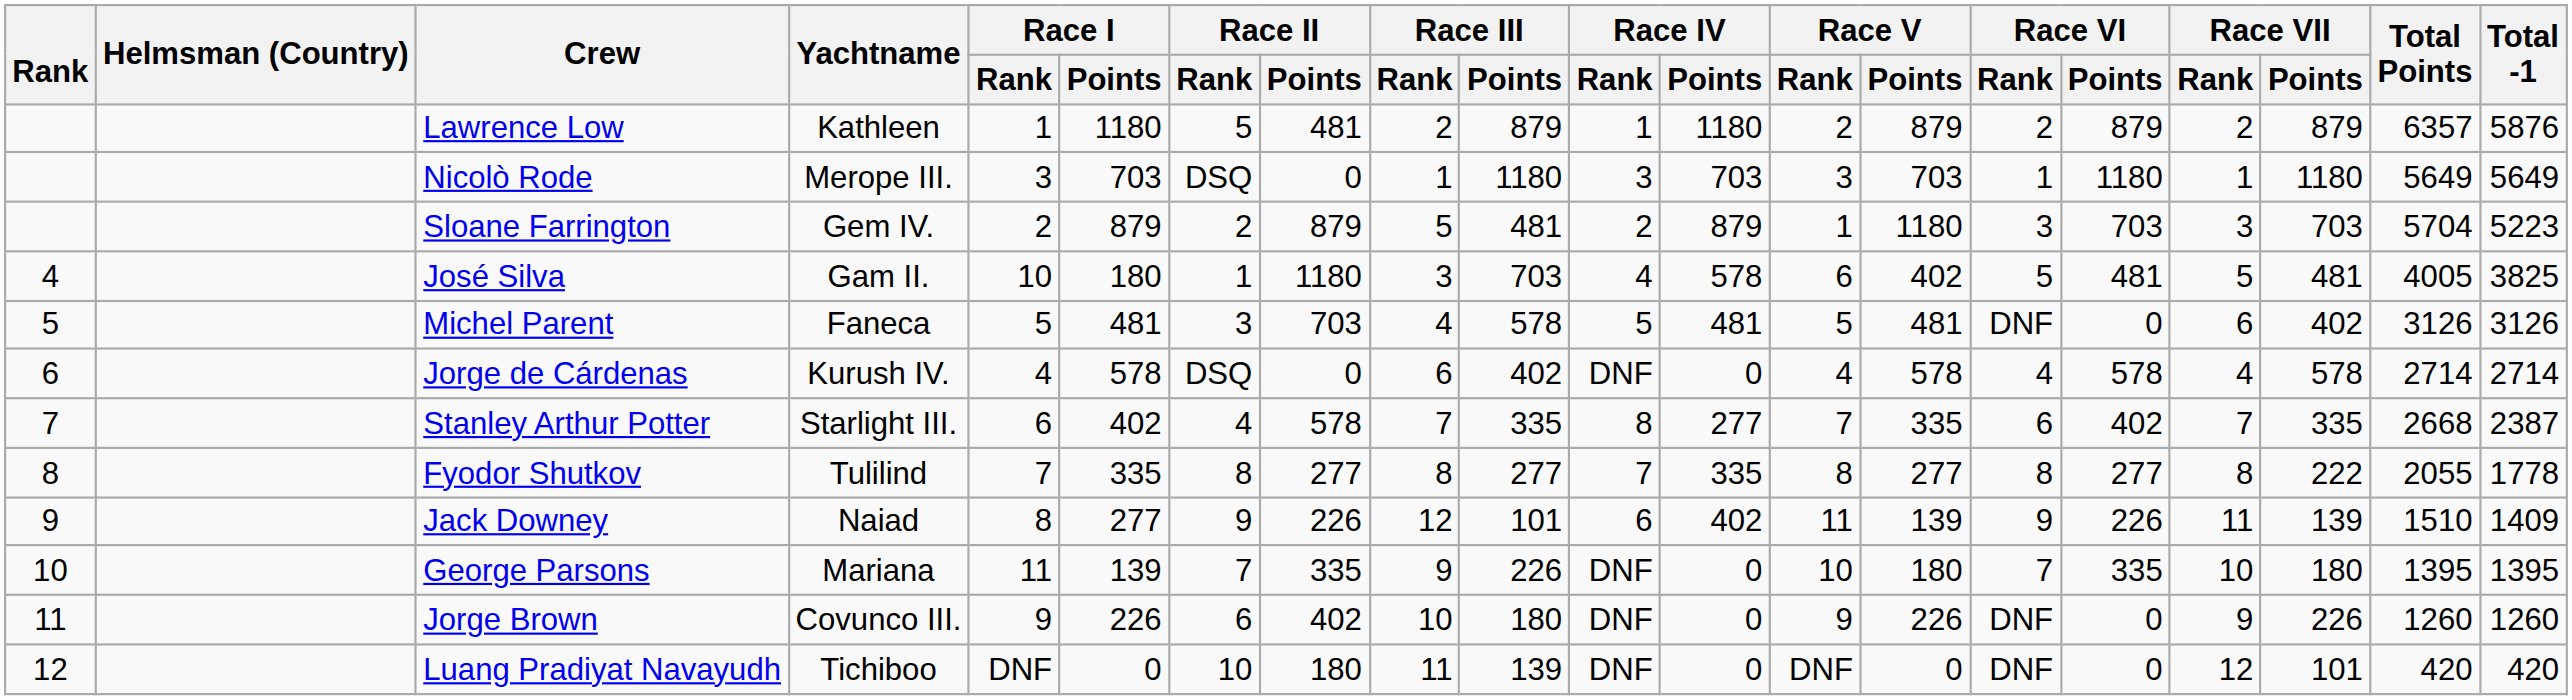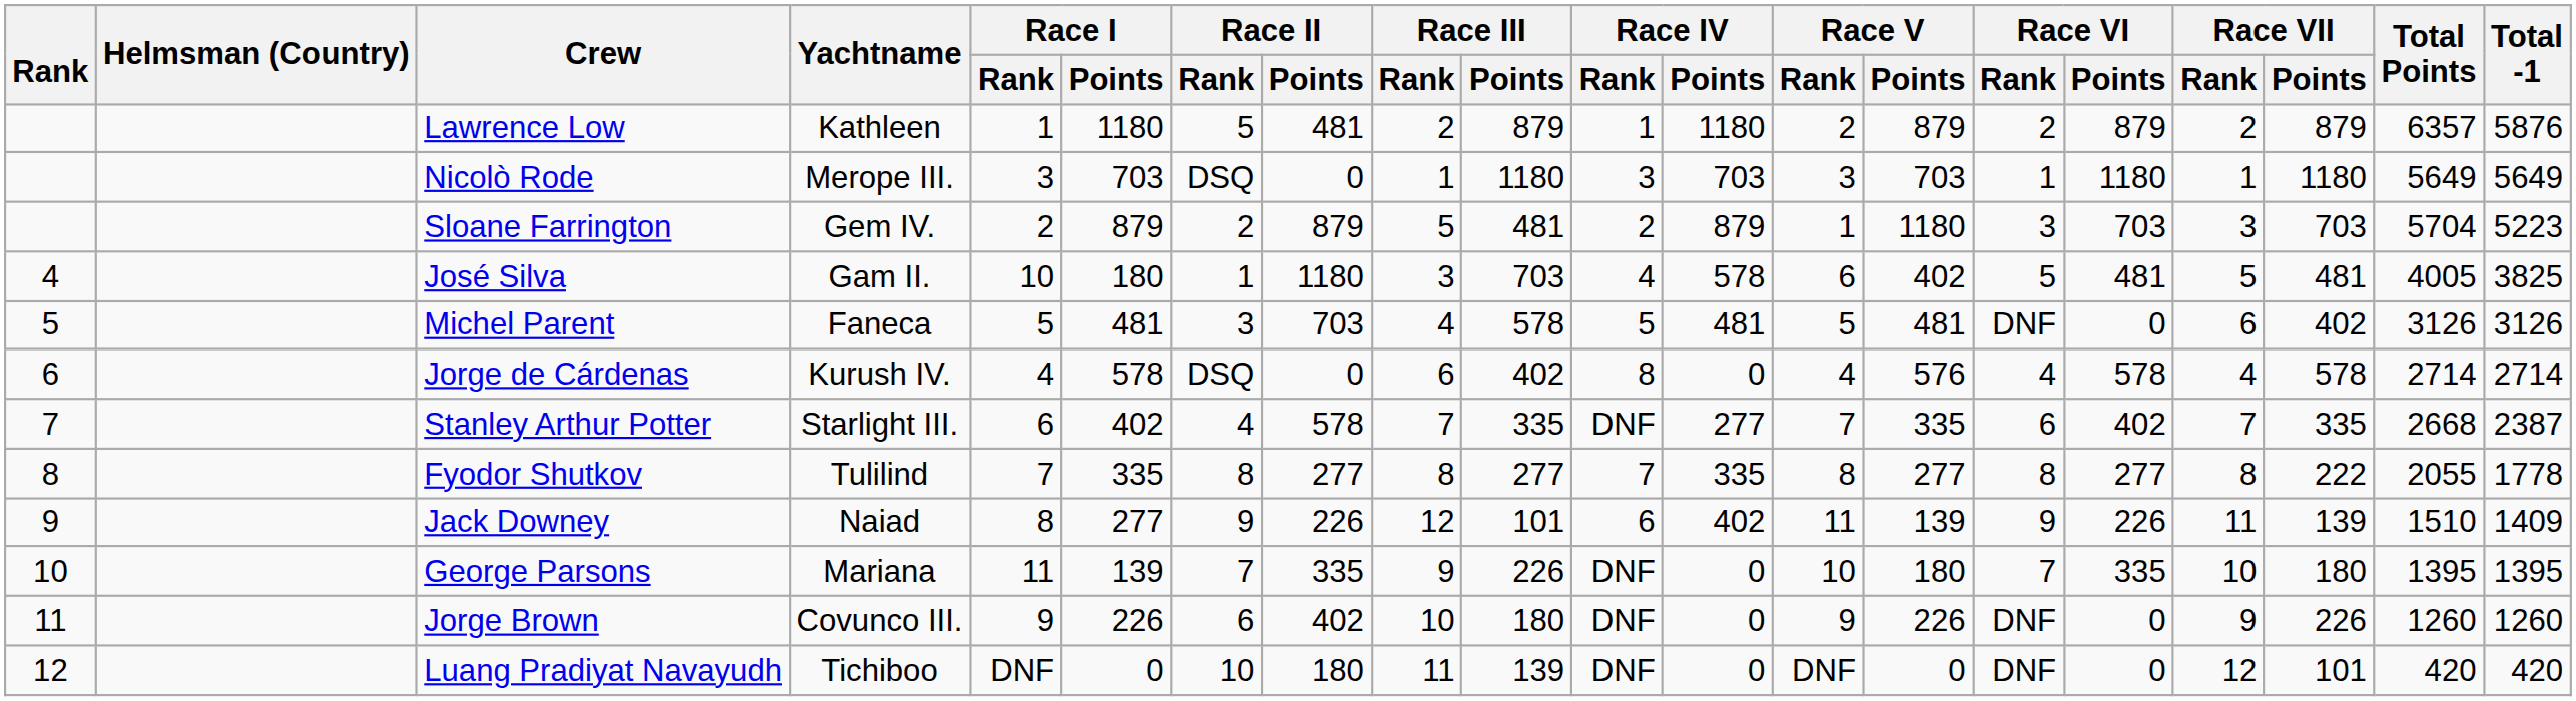 <table class="wikitable" style="text-align:right; font-size:90%">
 <tr>
 <th rowspan="2"><br>Rank</th>
 <th rowspan="2">Helmsman (Country)</th>
 <th rowspan="2">Crew</th>
 <th rowspan="2">Yachtname</th>
 <th colspan="2">Race I</th>
 <th colspan="2">Race II</th>
 <th colspan="2">Race III</th>
 <th colspan="2">Race IV</th>
 <th colspan="2">Race V</th>
 <th colspan="2">Race VI</th>
 <th colspan="2">Race VII</th>
 <th rowspan="2">Total <br>Points <br></th>
 <th rowspan="2">Total<br>-1<br></th>
 </tr>
 <tr>
 <th>Rank</th>
 <th>Points</th>
 <th>Rank</th>
 <th>Points</th>
 <th>Rank</th>
 <th>Points</th>
 <th>Rank</th>
 <th>Points</th>
 <th>Rank</th>
 <th>Points</th>
 <th>Rank</th>
 <th>Points</th>
 <th>Rank</th>
 <th>Points</th>
 </tr>
 <tr style="vertical-align:top;">
 <td align=center></td>
 <td align=left></td>
 <td align=left><a href='#'>Lawrence Low</a> </td>
 <td align=center>Kathleen</td>
 <td>1</td>
 <td>1180</td>
 <td>5</td>
 <td>481</td>
 <td>2</td>
 <td>879</td>
 <td>1</td>
 <td>1180</td>
 <td>2</td>
 <td>879</td>
 <td>2</td>
 <td>879</td>
 <td>2</td>
 <td>879</td>
 <td>6357</td>
 <td>5876</td>
 </tr>
 <tr style="vertical-align:top;">
 <td align=center></td>
 <td align=left></td>
 <td align=left><a href='#'>Nicolò Rode</a> </td>
 <td align=center>Merope III.</td>
 <td>3</td>
 <td>703</td>
 <td>DSQ</td>
 <td>0</td>
 <td>1</td>
 <td>1180</td>
 <td>3</td>
 <td>703</td>
 <td>3</td>
 <td>703</td>
 <td>1</td>
 <td>1180</td>
 <td>1</td>
 <td>1180</td>
 <td>5649</td>
 <td>5649</td>
 </tr>
 <tr style="vertical-align:top;">
 <td align=center></td>
 <td align=left></td>
 <td align=left><a href='#'>Sloane Farrington</a> </td>
 <td align=center>Gem IV.</td>
 <td>2</td>
 <td>879</td>
 <td>2</td>
 <td>879</td>
 <td>5</td>
 <td>481</td>
 <td>2</td>
 <td>879</td>
 <td>1</td>
 <td>1180</td>
 <td>3</td>
 <td>703</td>
 <td>3</td>
 <td>703</td>
 <td>5704</td>
 <td>5223</td>
 </tr>
 <tr style="vertical-align:top;">
 <td align=center>4</td>
 <td align=left></td>
 <td align=left><a href='#'>José Silva</a> </td>
 <td align=center>Gam II.</td>
 <td>10</td>
 <td>180</td>
 <td>1</td>
 <td>1180</td>
 <td>3</td>
 <td>703</td>
 <td>4</td>
 <td>578</td>
 <td>6</td>
 <td>402</td>
 <td>5</td>
 <td>481</td>
 <td>5</td>
 <td>481</td>
 <td>4005</td>
 <td>3825</td>
 </tr>
 <tr style="vertical-align:top;">
 <td align=center>5</td>
 <td align=left></td>
 <td align=left><a href='#'>Michel Parent</a> </td>
 <td align=center>Faneca</td>
 <td>5</td>
 <td>481</td>
 <td>3</td>
 <td>703</td>
 <td>4</td>
 <td>578</td>
 <td>5</td>
 <td>481</td>
 <td>5</td>
 <td>481</td>
 <td>DNF</td>
 <td>0</td>
 <td>6</td>
 <td>402</td>
 <td>3126</td>
 <td>3126</td>
 </tr>
 <tr style="vertical-align:top;">
 <td align=center>6</td>
 <td align=left></td>
 <td align=left><a href='#'>Jorge de Cárdenas</a> </td>
 <td align=center>Kurush IV.</td>
 <td>4</td>
 <td>578</td>
 <td>DSQ</td>
 <td>0</td>
 <td>6</td>
 <td>402</td>
-<td>DNF</td>
+<td>8</td>
 <td>0</td>
 <td>4</td>
-<td>578</td>
+<td>576</td>
 <td>4</td>
 <td>578</td>
 <td>4</td>
 <td>578</td>
 <td>2714</td>
 <td>2714</td>
 </tr>
 <tr style="vertical-align:top;">
 <td align=center>7</td>
 <td align=left></td>
 <td align=left><a href='#'>Stanley Arthur Potter</a> </td>
 <td align=center>Starlight III.</td>
 <td>6</td>
 <td>402</td>
 <td>4</td>
 <td>578</td>
 <td>7</td>
 <td>335</td>
-<td>8</td>
+<td>DNF</td>
 <td>277</td>
 <td>7</td>
 <td>335</td>
 <td>6</td>
 <td>402</td>
 <td>7</td>
 <td>335</td>
 <td>2668</td>
 <td>2387</td>
 </tr>
 <tr style="vertical-align:top;">
 <td align=center>8</td>
 <td align=left></td>
 <td align=left><a href='#'>Fyodor Shutkov</a> </td>
 <td align=center>Tulilind</td>
 <td>7</td>
 <td>335</td>
 <td>8</td>
 <td>277</td>
 <td>8</td>
 <td>277</td>
 <td>7</td>
 <td>335</td>
 <td>8</td>
 <td>277</td>
 <td>8</td>
 <td>277</td>
 <td>8</td>
 <td>222</td>
 <td>2055</td>
 <td>1778</td>
 </tr>
 <tr style="vertical-align:top;">
 <td align=center>9</td>
 <td align=left></td>
 <td align=left><a href='#'>Jack Downey</a> </td>
 <td align=center>Naiad</td>
 <td>8</td>
 <td>277</td>
 <td>9</td>
 <td>226</td>
 <td>12</td>
 <td>101</td>
 <td>6</td>
 <td>402</td>
 <td>11</td>
 <td>139</td>
 <td>9</td>
 <td>226</td>
 <td>11</td>
 <td>139</td>
 <td>1510</td>
 <td>1409</td>
 </tr>
 <tr style="vertical-align:top;">
 <td align=center>10</td>
 <td align=left></td>
 <td align=left><a href='#'>George Parsons</a> </td>
 <td align=center>Mariana</td>
 <td>11</td>
 <td>139</td>
 <td>7</td>
 <td>335</td>
 <td>9</td>
 <td>226</td>
 <td>DNF</td>
 <td>0</td>
 <td>10</td>
 <td>180</td>
 <td>7</td>
 <td>335</td>
 <td>10</td>
 <td>180</td>
 <td>1395</td>
 <td>1395</td>
 </tr>
 <tr style="vertical-align:top;">
 <td align=center>11</td>
 <td align=left></td>
 <td align=left><a href='#'>Jorge Brown</a> </td>
 <td align=center>Covunco III.</td>
 <td>9</td>
 <td>226</td>
 <td>6</td>
 <td>402</td>
 <td>10</td>
 <td>180</td>
 <td>DNF</td>
 <td>0</td>
 <td>9</td>
 <td>226</td>
 <td>DNF</td>
 <td>0</td>
 <td>9</td>
 <td>226</td>
 <td>1260</td>
 <td>1260</td>
 </tr>
 <tr style="vertical-align:top;">
 <td align=center>12</td>
 <td align=left></td>
 <td align=left><a href='#'>Luang Pradiyat Navayudh</a> </td>
 <td align=center>Tichiboo</td>
 <td>DNF</td>
 <td>0</td>
 <td>10</td>
 <td>180</td>
 <td>11</td>
 <td>139</td>
 <td>DNF</td>
 <td>0</td>
 <td>DNF</td>
 <td>0</td>
 <td>DNF</td>
 <td>0</td>
 <td>12</td>
 <td>101</td>
 <td>420</td>
 <td>420</td>
 </tr>
 </table>
